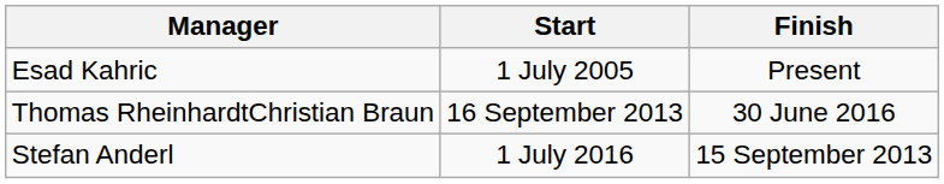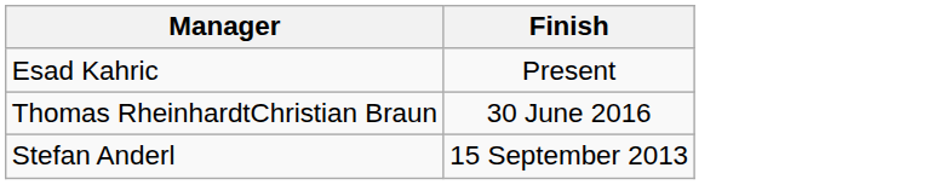 <table class="wikitable">
 <tr>
 <th>Manager</th>
-<th>Start</th>
 <th>Finish</th>
 </tr>
 <tr align="center">
 <td align="left">Esad Kahric</td>
-<td>1 July 2005</td>
 <td>Present</td>
 </tr>
 <tr align="center">
 <td align="left">Thomas RheinhardtChristian Braun</td>
-<td>16 September 2013</td>
 <td>30 June 2016</td>
 </tr>
 <tr align="center">
 <td align="left">Stefan Anderl</td>
-<td>1 July 2016</td>
 <td>15 September 2013</td>
 </tr>
 </table>
